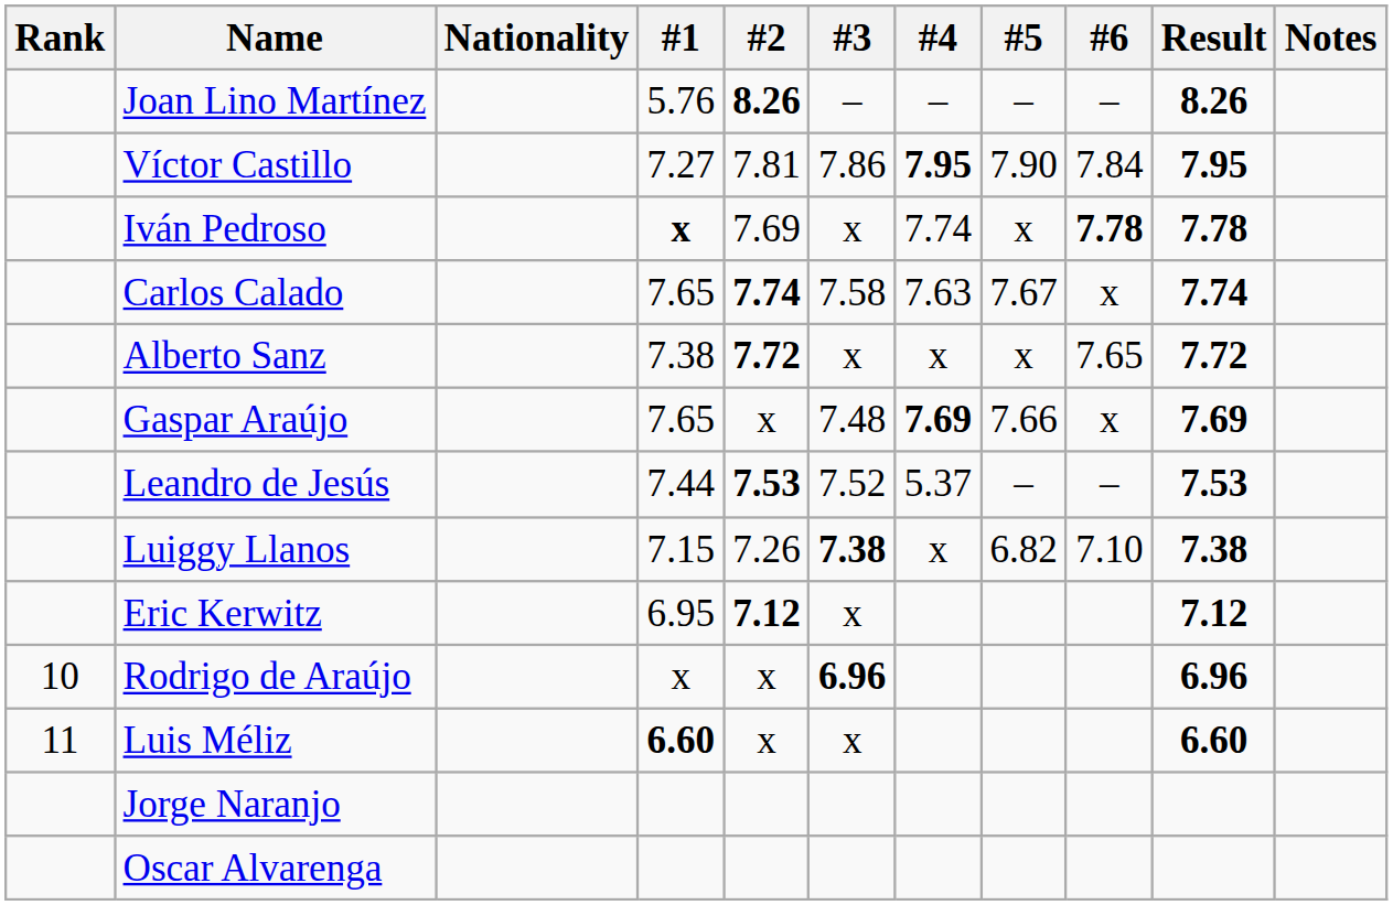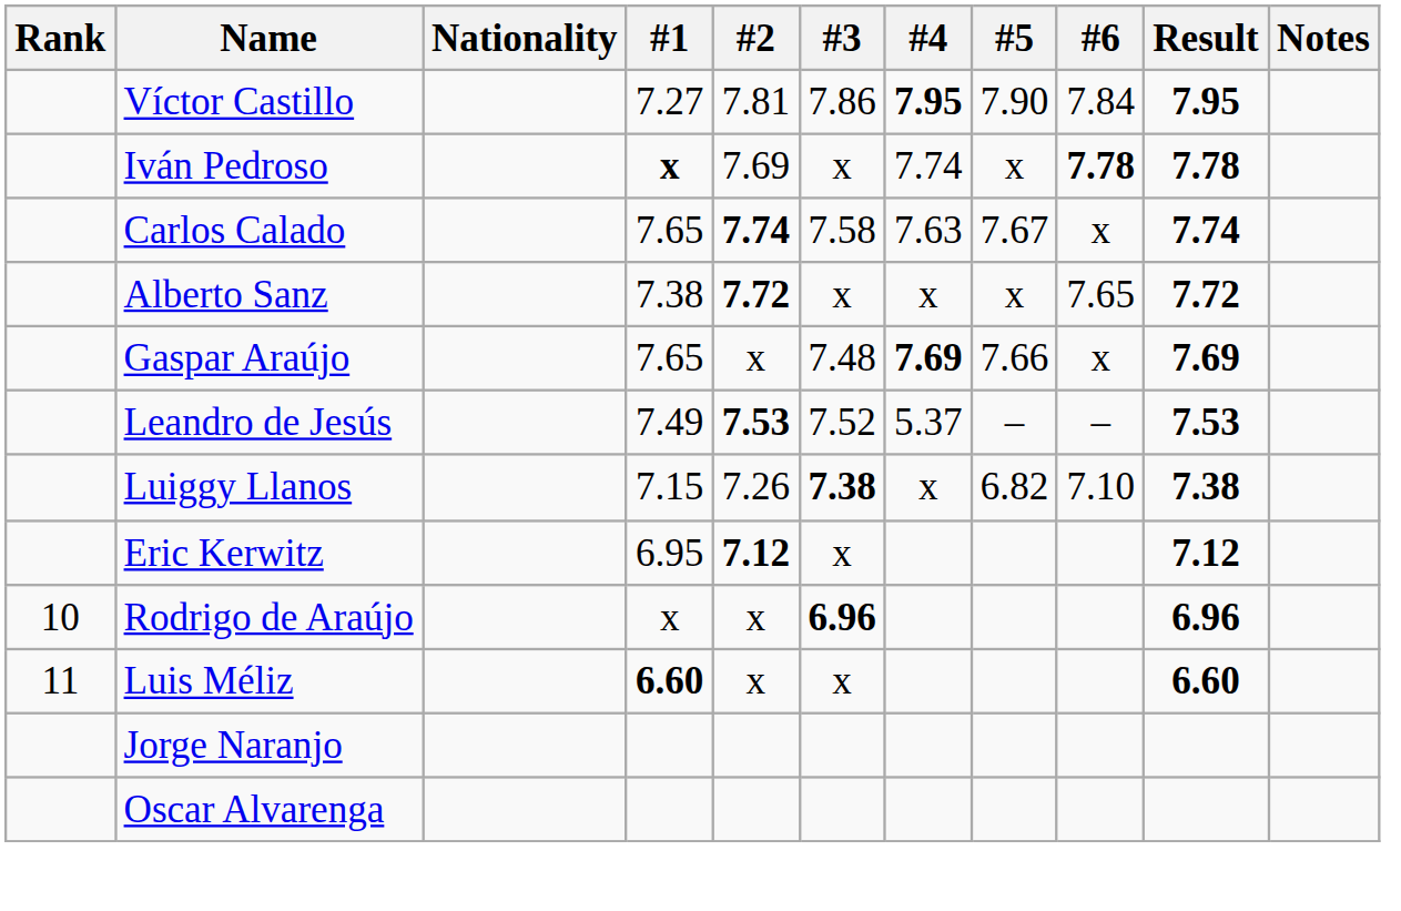 <table class="wikitable sortable" style="text-align:center;font-size:95%">
 <tr>
 <th>Rank</th>
 <th>Name</th>
 <th>Nationality</th>
 <th>#1</th>
 <th>#2</th>
 <th>#3</th>
 <th>#4</th>
 <th>#5</th>
 <th>#6</th>
 <th>Result</th>
 <th>Notes</th>
-</tr>
-<tr>
-<td></td>
-<td align=left><a href='#'>Joan Lino Martínez</a></td>
-<td align=left></td>
-<td>5.76</td>
-<td><strong>8.26</strong></td>
-<td>–</td>
-<td>–</td>
-<td>–</td>
-<td>–</td>
-<td><strong>8.26</strong></td>
-<td></td>
 </tr>
 <tr>
 <td></td>
 <td align=left><a href='#'>Víctor Castillo</a></td>
 <td align=left></td>
 <td>7.27</td>
 <td>7.81</td>
 <td>7.86</td>
 <td><strong>7.95</strong></td>
 <td>7.90</td>
 <td>7.84</td>
 <td><strong>7.95</strong></td>
 <td></td>
 </tr>
 <tr>
 <td></td>
 <td align=left><a href='#'>Iván Pedroso</a></td>
 <td align=left></td>
 <td><strong>x</strong></td>
 <td>7.69</td>
 <td>x</td>
 <td>7.74</td>
 <td>x</td>
 <td><strong>7.78</strong></td>
 <td><strong>7.78</strong></td>
 <td></td>
 </tr>
 <tr>
 <td></td>
 <td align=left><a href='#'>Carlos Calado</a></td>
 <td align=left></td>
 <td>7.65</td>
 <td><strong>7.74</strong></td>
 <td>7.58</td>
 <td>7.63</td>
 <td>7.67</td>
 <td>x</td>
 <td><strong>7.74</strong></td>
 <td></td>
 </tr>
 <tr>
 <td></td>
 <td align=left><a href='#'>Alberto Sanz</a></td>
 <td align=left></td>
 <td>7.38</td>
 <td><strong>7.72</strong></td>
 <td>x</td>
 <td>x</td>
 <td>x</td>
 <td>7.65</td>
 <td><strong>7.72</strong></td>
 <td></td>
 </tr>
 <tr>
 <td></td>
 <td align=left><a href='#'>Gaspar Araújo</a></td>
 <td align=left></td>
 <td>7.65</td>
 <td>x</td>
 <td>7.48</td>
 <td><strong>7.69</strong></td>
 <td>7.66</td>
 <td>x</td>
 <td><strong>7.69</strong></td>
 <td></td>
 </tr>
 <tr>
 <td></td>
 <td align=left><a href='#'>Leandro de Jesús</a></td>
 <td align=left></td>
-<td>7.44</td>
+<td>7.49</td>
 <td><strong>7.53</strong></td>
 <td>7.52</td>
 <td>5.37</td>
 <td>–</td>
 <td>–</td>
 <td><strong>7.53</strong></td>
 <td></td>
 </tr>
 <tr>
 <td></td>
 <td align=left><a href='#'>Luiggy Llanos</a></td>
 <td align=left></td>
 <td>7.15</td>
 <td>7.26</td>
 <td><strong>7.38</strong></td>
 <td>x</td>
 <td>6.82</td>
 <td>7.10</td>
 <td><strong>7.38</strong></td>
 <td></td>
 </tr>
 <tr>
 <td></td>
 <td align=left><a href='#'>Eric Kerwitz</a></td>
 <td align=left></td>
 <td>6.95</td>
 <td><strong>7.12</strong></td>
 <td>x</td>
 <td></td>
 <td></td>
 <td></td>
 <td><strong>7.12</strong></td>
 <td></td>
 </tr>
 <tr>
 <td>10</td>
 <td align=left><a href='#'>Rodrigo de Araújo</a></td>
 <td align=left></td>
 <td>x</td>
 <td>x</td>
 <td><strong>6.96</strong></td>
 <td></td>
 <td></td>
 <td></td>
 <td><strong>6.96</strong></td>
 <td></td>
 </tr>
 <tr>
 <td>11</td>
 <td align=left><a href='#'>Luis Méliz</a></td>
 <td align=left></td>
 <td><strong>6.60</strong></td>
 <td>x</td>
 <td>x</td>
 <td></td>
 <td></td>
 <td></td>
 <td><strong>6.60</strong></td>
 <td></td>
 </tr>
 <tr>
 <td></td>
 <td align=left><a href='#'>Jorge Naranjo</a></td>
 <td align=left></td>
 <td></td>
 <td></td>
 <td></td>
 <td></td>
 <td></td>
 <td></td>
 <td><strong></strong></td>
 <td></td>
 </tr>
 <tr>
 <td></td>
 <td align=left><a href='#'>Oscar Alvarenga</a></td>
 <td align=left></td>
 <td></td>
 <td></td>
 <td></td>
 <td></td>
 <td></td>
 <td></td>
 <td><strong></strong></td>
 <td></td>
 </tr>
 </table>
